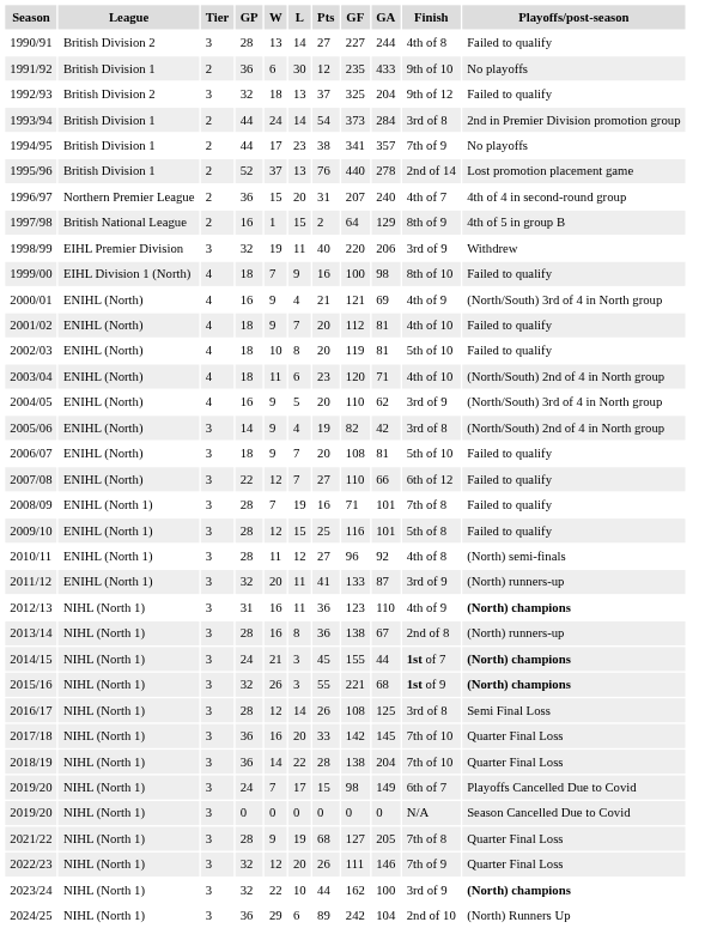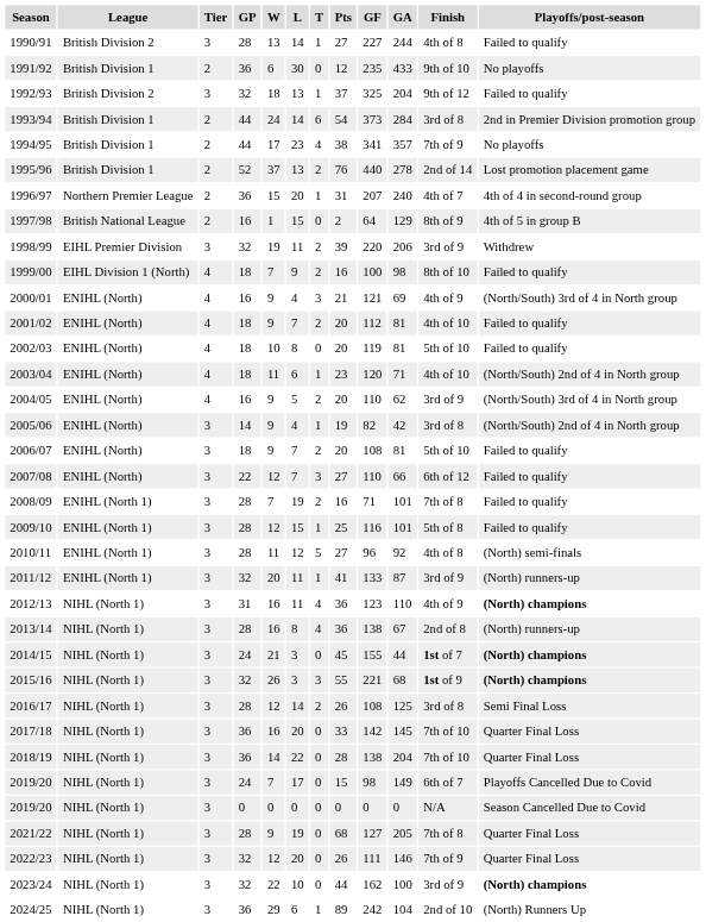 <table cellpadding=6>
 <tr bgcolor="#dddddd">
 <th><strong>Season</strong></th>
 <th><strong>League</strong></th>
 <th><strong>Tier</strong></th>
 <th><strong>GP</strong></th>
 <th><strong>W</strong></th>
 <th><strong>L</strong></th>
+<th><strong>T</strong></th>
 <th><strong>Pts</strong></th>
 <th><strong>GF</strong></th>
 <th><strong>GA</strong></th>
 <th><strong>Finish</strong></th>
 <th><strong>Playoffs/post-season</strong></th>
 </tr>
 <tr>
 <td>1990/91</td>
 <td>British Division 2</td>
 <td>3</td>
 <td>28</td>
 <td>13</td>
 <td>14</td>
+<td>1</td>
 <td>27</td>
 <td>227</td>
 <td>244</td>
 <td>4th of 8</td>
 <td>Failed to qualify</td>
 </tr>
 <tr bgcolor="#eeeeee">
 <td>1991/92</td>
 <td>British Division 1</td>
 <td>2</td>
 <td>36</td>
 <td>6</td>
 <td>30</td>
+<td>0</td>
 <td>12</td>
 <td>235</td>
 <td>433</td>
 <td>9th of 10</td>
 <td>No playoffs</td>
 </tr>
 <tr>
 <td>1992/93</td>
 <td>British Division 2</td>
 <td>3</td>
 <td>32</td>
 <td>18</td>
 <td>13</td>
+<td>1</td>
 <td>37</td>
 <td>325</td>
 <td>204</td>
 <td>9th of 12</td>
 <td>Failed to qualify</td>
 </tr>
 <tr bgcolor="#eeeeee">
 <td>1993/94</td>
 <td>British Division 1</td>
 <td>2</td>
 <td>44</td>
 <td>24</td>
 <td>14</td>
+<td>6</td>
 <td>54</td>
 <td>373</td>
 <td>284</td>
 <td>3rd of 8</td>
 <td>2nd in Premier Division promotion group</td>
 </tr>
 <tr>
 <td>1994/95</td>
 <td>British Division 1</td>
 <td>2</td>
 <td>44</td>
 <td>17</td>
 <td>23</td>
+<td>4</td>
 <td>38</td>
 <td>341</td>
 <td>357</td>
 <td>7th of 9</td>
 <td>No playoffs</td>
 </tr>
 <tr bgcolor="#eeeeee">
 <td>1995/96</td>
 <td>British Division 1</td>
 <td>2</td>
 <td>52</td>
 <td>37</td>
 <td>13</td>
+<td>2</td>
 <td>76</td>
 <td>440</td>
 <td>278</td>
 <td>2nd of 14</td>
 <td>Lost promotion placement game</td>
 </tr>
 <tr>
 <td>1996/97</td>
 <td>Northern Premier League</td>
 <td>2</td>
 <td>36</td>
 <td>15</td>
 <td>20</td>
+<td>1</td>
 <td>31</td>
 <td>207</td>
 <td>240</td>
 <td>4th of 7</td>
 <td>4th of 4 in second-round group</td>
 </tr>
 <tr bgcolor="#eeeeee">
 <td>1997/98</td>
 <td>British National League</td>
 <td>2</td>
 <td>16</td>
 <td>1</td>
 <td>15</td>
+<td>0</td>
 <td>2</td>
 <td>64</td>
 <td>129</td>
 <td>8th of 9</td>
 <td>4th of 5 in group B</td>
 </tr>
 <tr>
 <td>1998/99</td>
 <td>EIHL Premier Division</td>
 <td>3</td>
 <td>32</td>
 <td>19</td>
 <td>11</td>
-<td>40</td>
+<td>2</td>
+<td>39</td>
 <td>220</td>
 <td>206</td>
 <td>3rd of 9</td>
 <td>Withdrew</td>
 </tr>
 <tr bgcolor="#eeeeee">
 <td>1999/00</td>
 <td>EIHL Division 1 (North)</td>
 <td>4</td>
 <td>18</td>
 <td>7</td>
 <td>9</td>
+<td>2</td>
 <td>16</td>
 <td>100</td>
 <td>98</td>
 <td>8th of 10</td>
 <td>Failed to qualify</td>
 </tr>
 <tr>
 <td>2000/01</td>
 <td>ENIHL (North)</td>
 <td>4</td>
 <td>16</td>
 <td>9</td>
 <td>4</td>
+<td>3</td>
 <td>21</td>
 <td>121</td>
 <td>69</td>
 <td>4th of 9</td>
 <td>(North/South) 3rd of 4 in North group</td>
 </tr>
 <tr bgcolor="#eeeeee">
 <td>2001/02</td>
 <td>ENIHL (North)</td>
 <td>4</td>
 <td>18</td>
 <td>9</td>
 <td>7</td>
+<td>2</td>
 <td>20</td>
 <td>112</td>
 <td>81</td>
 <td>4th of 10</td>
 <td>Failed to qualify</td>
 </tr>
 <tr>
 <td>2002/03</td>
 <td>ENIHL (North)</td>
 <td>4</td>
 <td>18</td>
 <td>10</td>
 <td>8</td>
+<td>0</td>
 <td>20</td>
 <td>119</td>
 <td>81</td>
 <td>5th of 10</td>
 <td>Failed to qualify</td>
 </tr>
 <tr bgcolor="#eeeeee">
 <td>2003/04</td>
 <td>ENIHL (North)</td>
 <td>4</td>
 <td>18</td>
 <td>11</td>
 <td>6</td>
+<td>1</td>
 <td>23</td>
 <td>120</td>
 <td>71</td>
 <td>4th of 10</td>
 <td>(North/South) 2nd of 4 in North group</td>
 </tr>
 <tr>
 <td>2004/05</td>
 <td>ENIHL (North)</td>
 <td>4</td>
 <td>16</td>
 <td>9</td>
 <td>5</td>
+<td>2</td>
 <td>20</td>
 <td>110</td>
 <td>62</td>
 <td>3rd of 9</td>
 <td>(North/South) 3rd of 4 in North group</td>
 </tr>
 <tr bgcolor="#eeeeee">
 <td>2005/06</td>
 <td>ENIHL (North)</td>
 <td>3</td>
 <td>14</td>
 <td>9</td>
 <td>4</td>
+<td>1</td>
 <td>19</td>
 <td>82</td>
 <td>42</td>
 <td>3rd of 8</td>
 <td>(North/South) 2nd of 4 in North group</td>
 </tr>
 <tr>
 <td>2006/07</td>
 <td>ENIHL (North)</td>
 <td>3</td>
 <td>18</td>
 <td>9</td>
 <td>7</td>
+<td>2</td>
 <td>20</td>
 <td>108</td>
 <td>81</td>
 <td>5th of 10</td>
 <td>Failed to qualify</td>
 </tr>
 <tr bgcolor="#eeeeee">
 <td>2007/08</td>
 <td>ENIHL (North)</td>
 <td>3</td>
 <td>22</td>
 <td>12</td>
 <td>7</td>
+<td>3</td>
 <td>27</td>
 <td>110</td>
 <td>66</td>
 <td>6th of 12</td>
 <td>Failed to qualify</td>
 </tr>
 <tr>
 <td>2008/09</td>
 <td>ENIHL (North 1)</td>
 <td>3</td>
 <td>28</td>
 <td>7</td>
 <td>19</td>
+<td>2</td>
 <td>16</td>
 <td>71</td>
 <td>101</td>
 <td>7th of 8</td>
 <td>Failed to qualify</td>
 </tr>
 <tr bgcolor="#eeeeee">
 <td>2009/10</td>
 <td>ENIHL (North 1)</td>
 <td>3</td>
 <td>28</td>
 <td>12</td>
 <td>15</td>
+<td>1</td>
 <td>25</td>
 <td>116</td>
 <td>101</td>
 <td>5th of 8</td>
 <td>Failed to qualify</td>
 </tr>
 <tr>
 <td>2010/11</td>
 <td>ENIHL (North 1)</td>
 <td>3</td>
 <td>28</td>
 <td>11</td>
 <td>12</td>
+<td>5</td>
 <td>27</td>
 <td>96</td>
 <td>92</td>
 <td>4th of 8</td>
 <td>(North) semi-finals</td>
 </tr>
 <tr bgcolor="#eeeeee">
 <td>2011/12</td>
 <td>ENIHL (North 1)</td>
 <td>3</td>
 <td>32</td>
 <td>20</td>
 <td>11</td>
+<td>1</td>
 <td>41</td>
 <td>133</td>
 <td>87</td>
 <td>3rd of 9</td>
 <td>(North) runners-up</td>
 </tr>
 <tr>
 <td>2012/13</td>
 <td>NIHL (North 1)</td>
 <td>3</td>
 <td>31</td>
 <td>16</td>
 <td>11</td>
+<td>4</td>
 <td>36</td>
 <td>123</td>
 <td>110</td>
 <td>4th of 9</td>
 <td><strong>(North) champions</strong></td>
 </tr>
 <tr bgcolor="#eeeeee">
 <td>2013/14</td>
 <td>NIHL (North 1)</td>
 <td>3</td>
 <td>28</td>
 <td>16</td>
 <td>8</td>
+<td>4</td>
 <td>36</td>
 <td>138</td>
 <td>67</td>
 <td>2nd of 8</td>
 <td>(North) runners-up</td>
 </tr>
 <tr bgcolor="#eeeeee">
 <td>2014/15</td>
 <td>NIHL (North 1)</td>
 <td>3</td>
 <td>24</td>
 <td>21</td>
 <td>3</td>
+<td>0</td>
 <td>45</td>
 <td>155</td>
 <td>44</td>
 <td><strong>1st</strong> of 7</td>
 <td><strong>(North) champions</strong></td>
 </tr>
 <tr bgcolor="#eeeeee">
 <td>2015/16</td>
 <td>NIHL (North 1)</td>
 <td>3</td>
 <td>32</td>
 <td>26</td>
+<td>3</td>
 <td>3</td>
 <td>55</td>
 <td>221</td>
 <td>68</td>
 <td><strong>1st</strong> of 9</td>
 <td><strong>(North) champions</strong></td>
 </tr>
 <tr bgcolor="#eeeeee">
 <td>2016/17</td>
 <td>NIHL (North 1)</td>
 <td>3</td>
 <td>28</td>
 <td>12</td>
 <td>14</td>
+<td>2</td>
 <td>26</td>
 <td>108</td>
 <td>125</td>
 <td>3rd of 8</td>
 <td>Semi Final Loss</td>
 </tr>
 <tr bgcolor="#eeeeee">
 <td>2017/18</td>
 <td>NIHL (North 1)</td>
 <td>3</td>
 <td>36</td>
 <td>16</td>
 <td>20</td>
+<td>0</td>
 <td>33</td>
 <td>142</td>
 <td>145</td>
 <td>7th of 10</td>
 <td>Quarter Final Loss</td>
 </tr>
 <tr bgcolor="#eeeeee">
 <td>2018/19</td>
 <td>NIHL (North 1)</td>
 <td>3</td>
 <td>36</td>
 <td>14</td>
 <td>22</td>
+<td>0</td>
 <td>28</td>
 <td>138</td>
 <td>204</td>
 <td>7th of 10</td>
 <td>Quarter Final Loss</td>
 </tr>
 <tr bgcolor="#eeeeee">
 <td>2019/20</td>
 <td>NIHL (North 1)</td>
 <td>3</td>
 <td>24</td>
 <td>7</td>
 <td>17</td>
+<td>0</td>
 <td>15</td>
 <td>98</td>
 <td>149</td>
 <td>6th of 7</td>
 <td>Playoffs Cancelled Due to Covid</td>
 </tr>
 <tr bgcolor="#eeeeee">
 <td>2019/20</td>
 <td>NIHL (North 1)</td>
 <td>3</td>
 <td>0</td>
 <td>0</td>
 <td>0</td>
 <td>0</td>
 <td>0</td>
 <td>0</td>
+<td>0</td>
 <td>N/A</td>
 <td>Season Cancelled Due to Covid</td>
 </tr>
 <tr bgcolor="#eeeeee">
 <td>2021/22</td>
 <td>NIHL (North 1)</td>
 <td>3</td>
 <td>28</td>
 <td>9</td>
 <td>19</td>
+<td>0</td>
 <td>68</td>
 <td>127</td>
 <td>205</td>
 <td>7th of 8</td>
 <td>Quarter Final Loss</td>
 </tr>
 <tr bgcolor="#eeeeee">
 <td>2022/23</td>
 <td>NIHL (North 1)</td>
 <td>3</td>
 <td>32</td>
 <td>12</td>
 <td>20</td>
+<td>0</td>
 <td>26</td>
 <td>111</td>
 <td>146</td>
 <td>7th of 9</td>
 <td>Quarter Final Loss</td>
 </tr>
 <tr>
 <td>2023/24</td>
 <td>NIHL (North 1)</td>
 <td>3</td>
 <td>32</td>
 <td>22</td>
 <td>10</td>
+<td>0</td>
 <td>44</td>
 <td>162</td>
 <td>100</td>
 <td>3rd of 9</td>
 <td><strong>(North) champions</strong></td>
 </tr>
 <tr>
 <td>2024/25</td>
 <td>NIHL (North 1)</td>
 <td>3</td>
 <td>36</td>
 <td>29</td>
 <td>6</td>
+<td>1</td>
 <td>89</td>
 <td>242</td>
 <td>104</td>
 <td>2nd of 10</td>
 <td>(North) Runners Up</td>
 </tr>
 </table>
